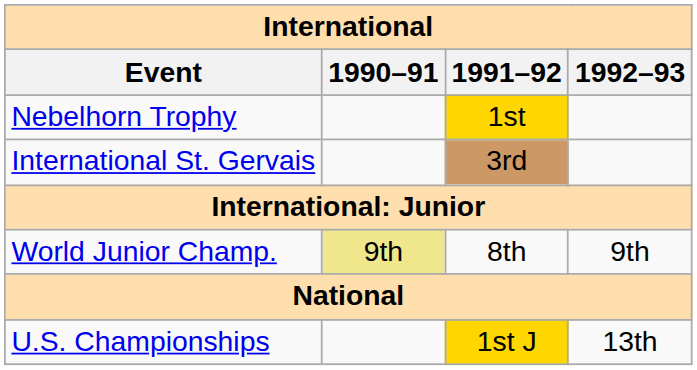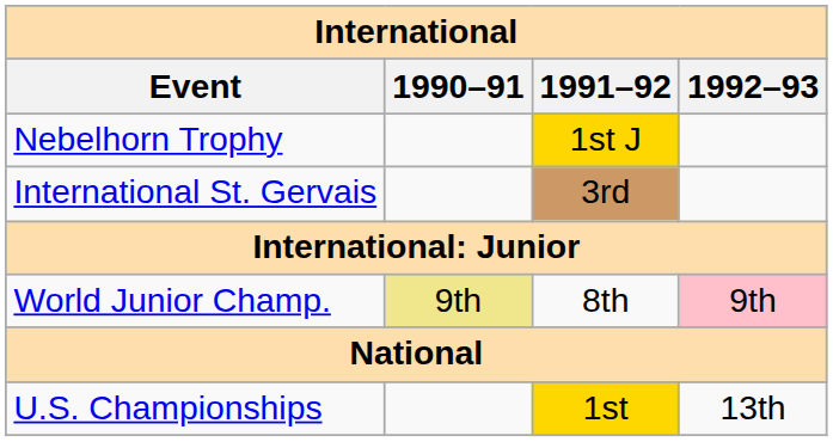 <table class="wikitable" style="text-align:center">
 <tr>
 <th colspan="4" style="background-color: #ffdead; " align="center">International</th>
 </tr>
 <tr>
 <th>Event</th>
 <th>1990–91</th>
 <th>1991–92</th>
 <th>1992–93</th>
 </tr>
 <tr>
 <td align=left><a href='#'>Nebelhorn Trophy</a></td>
 <td></td>
-<td bgcolor=gold>1st</td>
+<td bgcolor=gold>1st J</td>
 <td></td>
 </tr>
 <tr>
 <td align=left><a href='#'>International St. Gervais</a></td>
 <td></td>
 <td bgcolor=cc9966>3rd</td>
 <td></td>
 </tr>
 <tr>
 <th colspan="4" style="background-color: #ffdead; " align="center">International: Junior</th>
 </tr>
 <tr>
 <td align=left><a href='#'>World Junior Champ.</a></td>
 <td style="background: khaki;">9th</td>
 <td>8th</td>
-<td>9th</td>
+<td style="background: pink;">9th</td>
 </tr>
 <tr>
 <th colspan="4" style="background-color: #ffdead; " align="center">National</th>
 </tr>
 <tr>
 <td align=left><a href='#'>U.S. Championships</a></td>
 <td></td>
-<td bgcolor=gold>1st J</td>
+<td bgcolor=gold>1st</td>
 <td>13th</td>
 </tr>
 </table>
